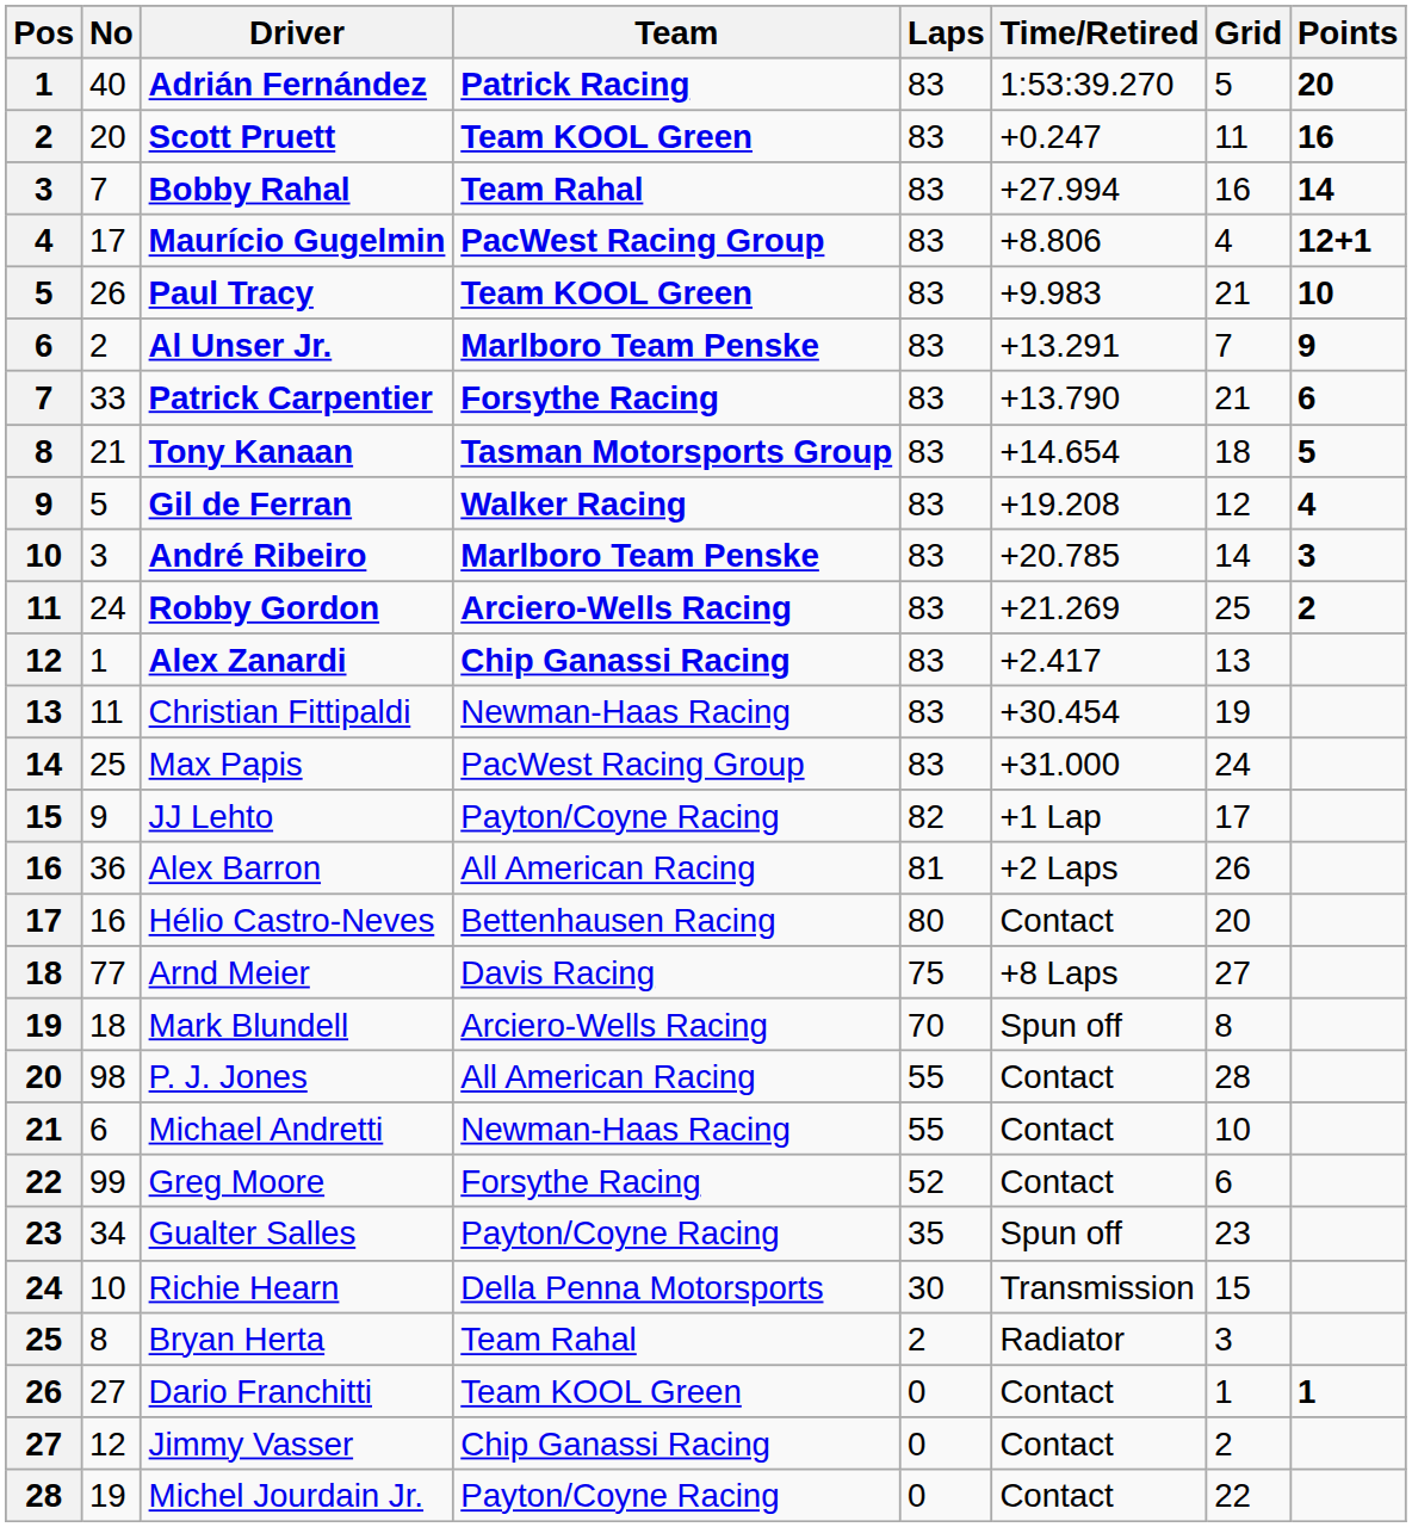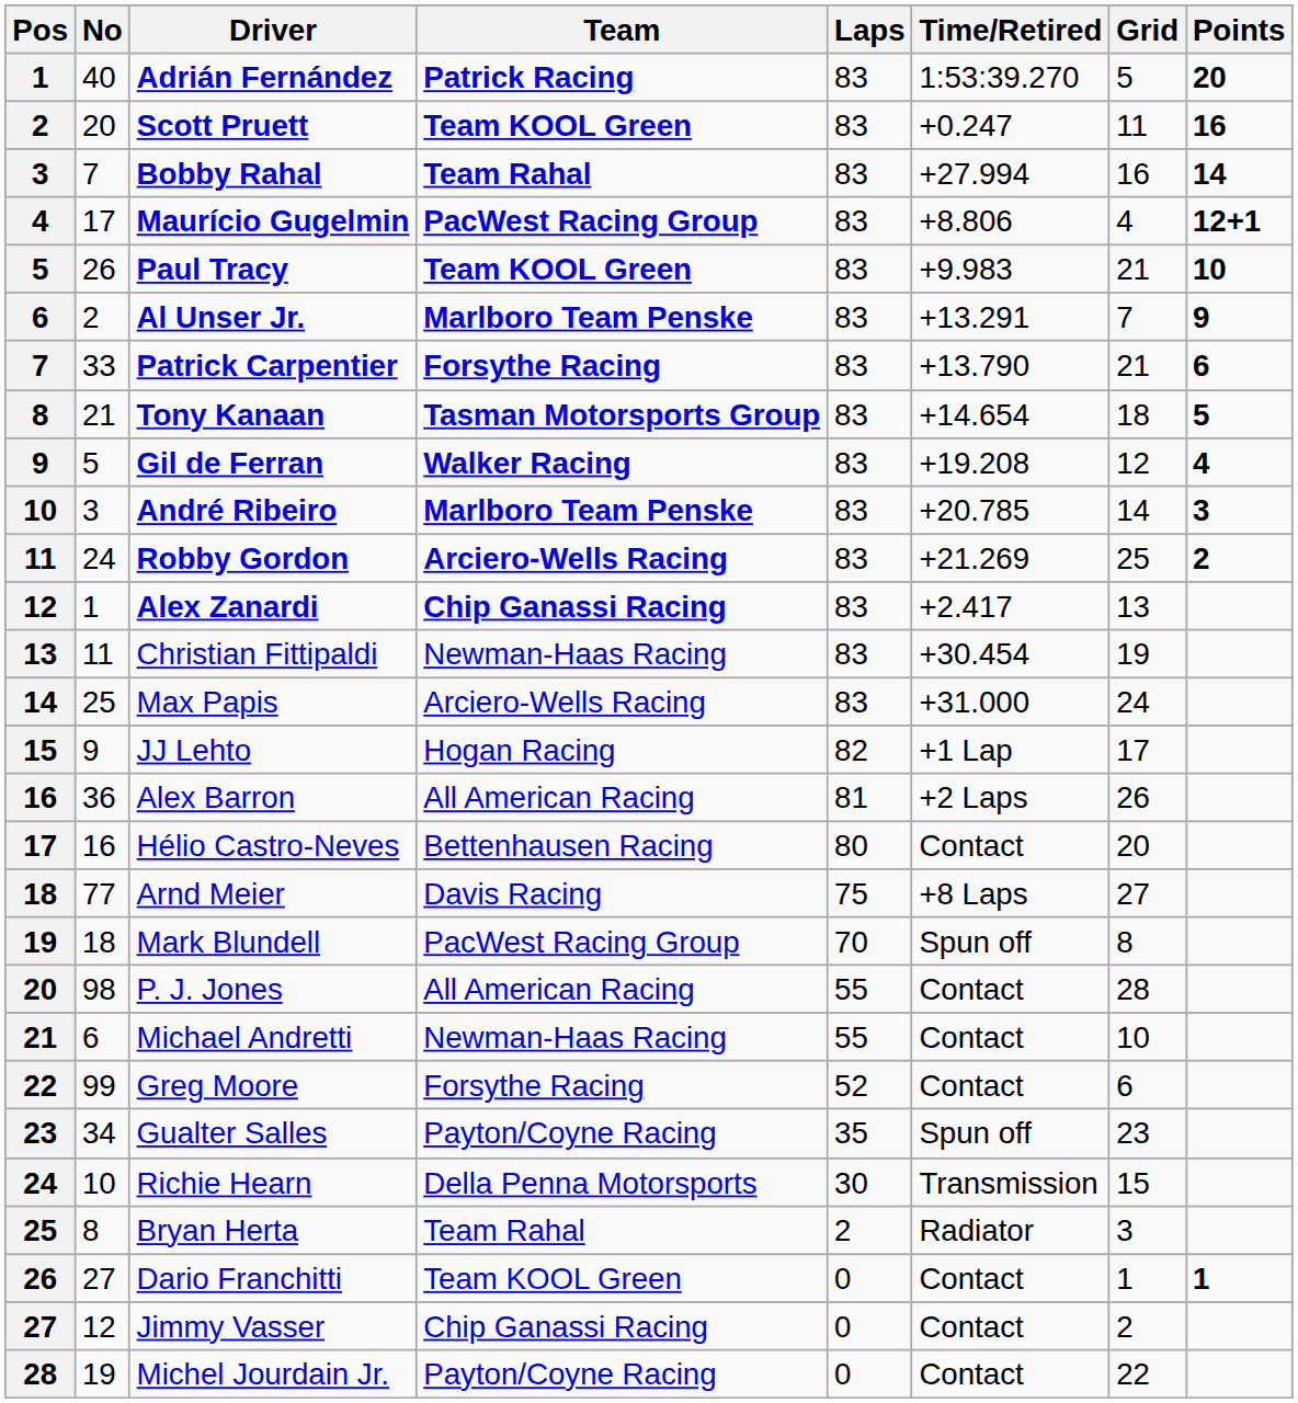 <table class="wikitable" style="font-size:95%;">
 <tr>
 <th>Pos</th>
 <th>No</th>
 <th>Driver</th>
 <th>Team</th>
 <th>Laps</th>
 <th>Time/Retired</th>
 <th>Grid</th>
 <th>Points</th>
 </tr>
 <tr>
 <th>1</th>
 <td>40</td>
 <td> <strong><a href='#'>Adrián Fernández</a></strong></td>
 <td><strong><a href='#'>Patrick Racing</a></strong></td>
 <td>83</td>
 <td>1:53:39.270</td>
 <td>5</td>
 <td><strong>20</strong></td>
 </tr>
 <tr>
 <th>2</th>
 <td>20</td>
 <td> <strong><a href='#'>Scott Pruett</a></strong></td>
 <td><strong><a href='#'>Team KOOL Green</a></strong></td>
 <td>83</td>
 <td>+0.247</td>
 <td>11</td>
 <td><strong>16</strong></td>
 </tr>
 <tr>
 <th>3</th>
 <td>7</td>
 <td> <strong><a href='#'>Bobby Rahal</a></strong></td>
 <td><strong><a href='#'>Team Rahal</a></strong></td>
 <td>83</td>
 <td>+27.994</td>
 <td>16</td>
 <td><strong>14</strong></td>
 </tr>
 <tr>
 <th>4</th>
 <td>17</td>
 <td> <strong><a href='#'>Maurício Gugelmin</a></strong></td>
 <td><strong><a href='#'>PacWest Racing Group</a></strong></td>
 <td>83</td>
 <td>+8.806</td>
 <td>4</td>
 <td><strong>12+1</strong></td>
 </tr>
 <tr>
 <th>5</th>
 <td>26</td>
 <td> <strong><a href='#'>Paul Tracy</a></strong></td>
 <td><strong><a href='#'>Team KOOL Green</a></strong></td>
 <td>83</td>
 <td>+9.983</td>
 <td>21</td>
 <td><strong>10</strong></td>
 </tr>
 <tr>
 <th>6</th>
 <td>2</td>
 <td> <strong><a href='#'>Al Unser Jr.</a></strong></td>
 <td><strong><a href='#'>Marlboro Team Penske</a></strong></td>
 <td>83</td>
 <td>+13.291</td>
 <td>7</td>
 <td><strong>9</strong></td>
 </tr>
 <tr>
 <th>7</th>
 <td>33</td>
 <td> <strong><a href='#'>Patrick Carpentier</a></strong></td>
 <td><strong><a href='#'>Forsythe Racing</a></strong></td>
 <td>83</td>
 <td>+13.790</td>
 <td>21</td>
 <td><strong>6</strong></td>
 </tr>
 <tr>
 <th>8</th>
 <td>21</td>
 <td> <strong><a href='#'>Tony Kanaan</a></strong></td>
 <td><strong><a href='#'>Tasman Motorsports Group</a></strong></td>
 <td>83</td>
 <td>+14.654</td>
 <td>18</td>
 <td><strong>5</strong></td>
 </tr>
 <tr>
 <th>9</th>
 <td>5</td>
 <td> <strong><a href='#'>Gil de Ferran</a></strong></td>
 <td><strong><a href='#'>Walker Racing</a></strong></td>
 <td>83</td>
 <td>+19.208</td>
 <td>12</td>
 <td><strong>4</strong></td>
 </tr>
 <tr>
 <th>10</th>
 <td>3</td>
 <td> <strong><a href='#'>André Ribeiro</a></strong></td>
 <td><strong><a href='#'>Marlboro Team Penske</a></strong></td>
 <td>83</td>
 <td>+20.785</td>
 <td>14</td>
 <td><strong>3</strong></td>
 </tr>
 <tr>
 <th>11</th>
 <td>24</td>
 <td> <strong><a href='#'>Robby Gordon</a></strong></td>
 <td><strong><a href='#'>Arciero-Wells Racing</a></strong></td>
 <td>83</td>
 <td>+21.269</td>
 <td>25</td>
 <td><strong>2</strong></td>
 </tr>
 <tr>
 <th>12</th>
 <td>1</td>
 <td> <strong><a href='#'>Alex Zanardi</a></strong></td>
 <td><strong><a href='#'>Chip Ganassi Racing</a></strong></td>
 <td>83</td>
 <td>+2.417</td>
 <td>13</td>
 <td></td>
 </tr>
 <tr>
 <th>13</th>
 <td>11</td>
 <td> <a href='#'>Christian Fittipaldi</a></td>
 <td><a href='#'>Newman-Haas Racing</a></td>
 <td>83</td>
 <td>+30.454</td>
 <td>19</td>
 <td></td>
 </tr>
 <tr>
 <th>14</th>
 <td>25</td>
 <td> <a href='#'>Max Papis</a></td>
-<td><a href='#'>PacWest Racing Group</a></td>
+<td><a href='#'>Arciero-Wells Racing</a></td>
 <td>83</td>
 <td>+31.000</td>
 <td>24</td>
 <td></td>
 </tr>
 <tr>
 <th>15</th>
 <td>9</td>
 <td> <a href='#'>JJ Lehto</a></td>
-<td><a href='#'>Payton/Coyne Racing</a></td>
+<td><a href='#'>Hogan Racing</a></td>
 <td>82</td>
 <td>+1 Lap</td>
 <td>17</td>
 <td></td>
 </tr>
 <tr>
 <th>16</th>
 <td>36</td>
 <td> <a href='#'>Alex Barron</a></td>
 <td><a href='#'>All American Racing</a></td>
 <td>81</td>
 <td>+2 Laps</td>
 <td>26</td>
 <td></td>
 </tr>
 <tr>
 <th>17</th>
 <td>16</td>
 <td> <a href='#'>Hélio Castro-Neves</a></td>
 <td><a href='#'>Bettenhausen Racing</a></td>
 <td>80</td>
 <td>Contact</td>
 <td>20</td>
 <td></td>
 </tr>
 <tr>
 <th>18</th>
 <td>77</td>
 <td> <a href='#'>Arnd Meier</a></td>
 <td><a href='#'>Davis Racing</a></td>
 <td>75</td>
 <td>+8 Laps</td>
 <td>27</td>
 <td></td>
 </tr>
 <tr>
 <th>19</th>
 <td>18</td>
 <td> <a href='#'>Mark Blundell</a></td>
-<td><a href='#'>Arciero-Wells Racing</a></td>
+<td><a href='#'>PacWest Racing Group</a></td>
 <td>70</td>
 <td>Spun off</td>
 <td>8</td>
 <td></td>
 </tr>
 <tr>
 <th>20</th>
 <td>98</td>
 <td> <a href='#'>P. J. Jones</a></td>
 <td><a href='#'>All American Racing</a></td>
 <td>55</td>
 <td>Contact</td>
 <td>28</td>
 <td></td>
 </tr>
 <tr>
 <th>21</th>
 <td>6</td>
 <td> <a href='#'>Michael Andretti</a></td>
 <td><a href='#'>Newman-Haas Racing</a></td>
 <td>55</td>
 <td>Contact</td>
 <td>10</td>
 <td></td>
 </tr>
 <tr>
 <th>22</th>
 <td>99</td>
 <td> <a href='#'>Greg Moore</a></td>
 <td><a href='#'>Forsythe Racing</a></td>
 <td>52</td>
 <td>Contact</td>
 <td>6</td>
 <td></td>
 </tr>
 <tr>
 <th>23</th>
 <td>34</td>
 <td> <a href='#'>Gualter Salles</a></td>
 <td><a href='#'>Payton/Coyne Racing</a></td>
 <td>35</td>
 <td>Spun off</td>
 <td>23</td>
 <td></td>
 </tr>
 <tr>
 <th>24</th>
 <td>10</td>
 <td> <a href='#'>Richie Hearn</a></td>
 <td><a href='#'>Della Penna Motorsports</a></td>
 <td>30</td>
 <td>Transmission</td>
 <td>15</td>
 <td></td>
 </tr>
 <tr>
 <th>25</th>
 <td>8</td>
 <td> <a href='#'>Bryan Herta</a></td>
 <td><a href='#'>Team Rahal</a></td>
 <td>2</td>
 <td>Radiator</td>
 <td>3</td>
 <td></td>
 </tr>
 <tr>
 <th>26</th>
 <td>27</td>
 <td> <a href='#'>Dario Franchitti</a></td>
 <td><a href='#'>Team KOOL Green</a></td>
 <td>0</td>
 <td>Contact</td>
 <td>1</td>
 <td><strong>1</strong></td>
 </tr>
 <tr>
 <th>27</th>
 <td>12</td>
 <td> <a href='#'>Jimmy Vasser</a></td>
 <td><a href='#'>Chip Ganassi Racing</a></td>
 <td>0</td>
 <td>Contact</td>
 <td>2</td>
 <td></td>
 </tr>
 <tr>
 <th>28</th>
 <td>19</td>
 <td> <a href='#'>Michel Jourdain Jr.</a></td>
 <td><a href='#'>Payton/Coyne Racing</a></td>
 <td>0</td>
 <td>Contact</td>
 <td>22</td>
 <td></td>
 </tr>
 </table>
